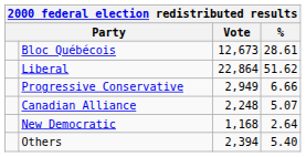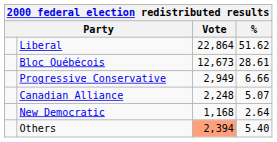 <table class="wikitable">
 <tr>
 <th colspan="4"><a href='#'>2000 federal election</a> redistributed results</th>
 </tr>
 <tr>
 <th bgcolor="#DDDDFF" width="130px" colspan="2">Party</th>
 <th bgcolor="#DDDDFF" width="50px">Vote</th>
 <th bgcolor="#DDDDFF" width="30px">%</th>
 </tr>
 <tr>
 <td> </td>
+<td><a href='#'>Liberal</a></td>
+<td align=right>22,864</td>
+<td align=right>51.62</td>
+</tr>
+<tr>
+<td> </td>
 <td><a href='#'>Bloc Québécois</a></td>
 <td align=right>12,673</td>
 <td align=right>28.61</td>
-</tr>
-<tr>
-<td> </td>
-<td><a href='#'>Liberal</a></td>
-<td align=right>22,864</td>
-<td align=right>51.62</td>
 </tr>
 <tr>
 <td> </td>
 <td><a href='#'>Progressive Conservative</a></td>
 <td align=right>2,949</td>
 <td align=right>6.66</td>
 </tr>
 <tr>
 <td> </td>
 <td><a href='#'>Canadian Alliance</a></td>
 <td align=right>2,248</td>
 <td align=right>5.07</td>
 </tr>
 <tr>
 <td> </td>
 <td><a href='#'>New Democratic</a></td>
 <td align=right>1,168</td>
 <td align=right>2.64</td>
 </tr>
 <tr>
 <td> </td>
 <td>Others</td>
-<td align=right>2,394</td>
+<td align=right style="background: lightsalmon;">2,394</td>
 <td align=right>5.40</td>
 </tr>
 </table>
